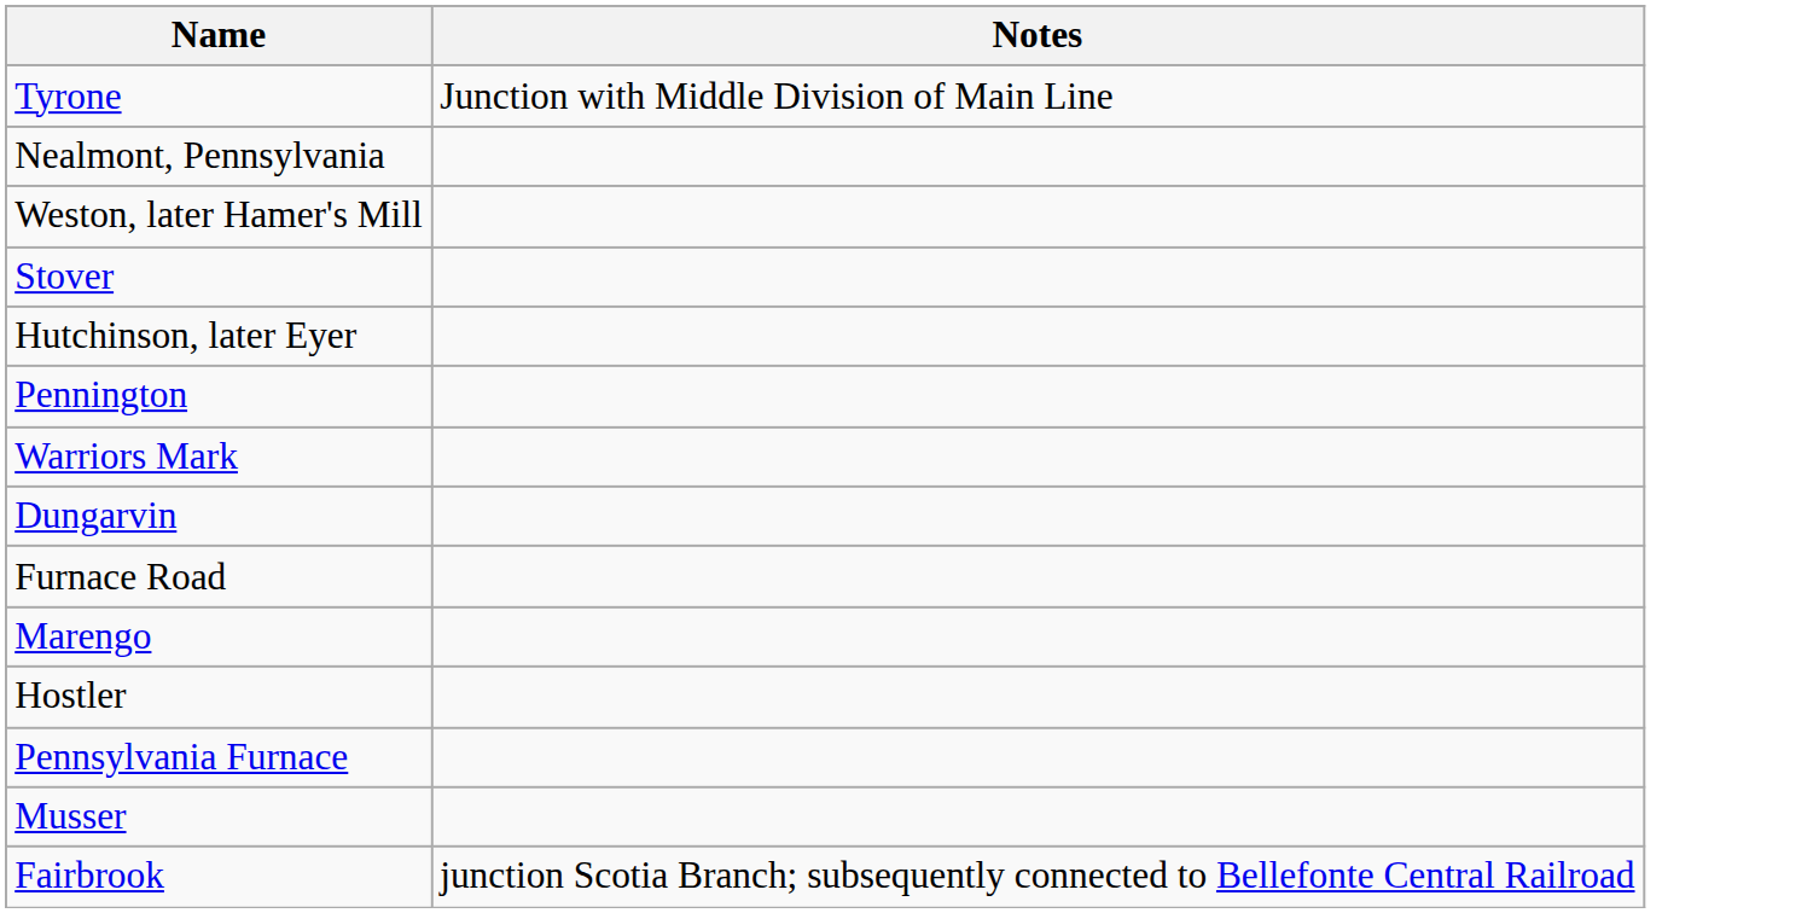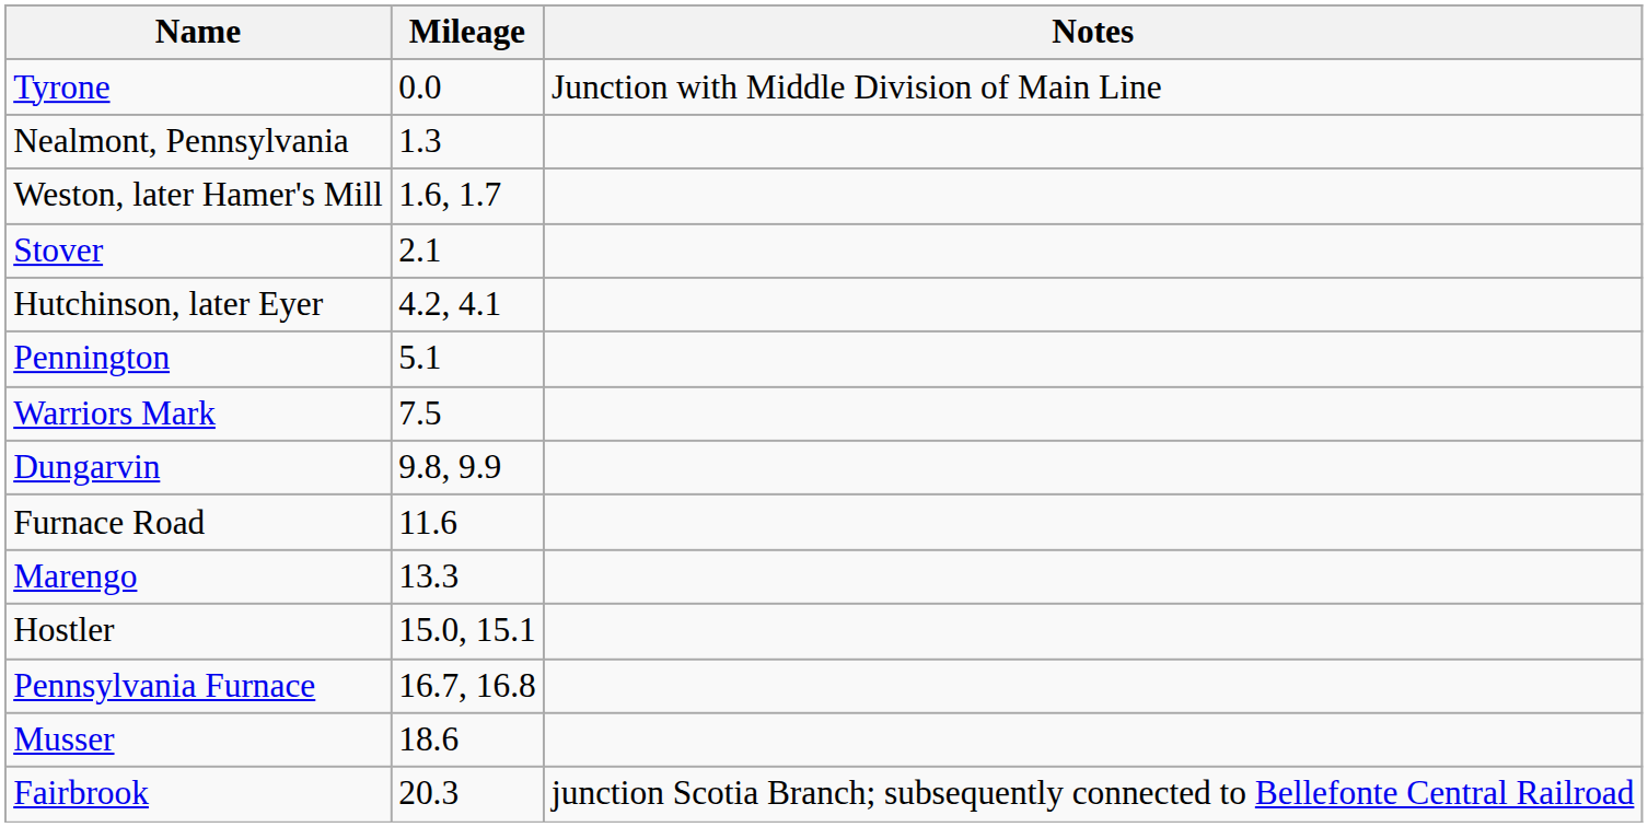 <table class="wikitable">
 <tr>
 <th>Name</th>
+<th>Mileage</th>
 <th>Notes</th>
 </tr>
 <tr>
 <td><a href='#'>Tyrone</a></td>
+<td>0.0</td>
 <td>Junction with Middle Division of Main Line</td>
 </tr>
 <tr>
 <td>Nealmont, Pennsylvania</td>
+<td>1.3</td>
 <td></td>
 </tr>
 <tr>
 <td>Weston, later Hamer's Mill</td>
+<td>1.6, 1.7</td>
 <td></td>
 </tr>
 <tr>
 <td><a href='#'>Stover</a></td>
+<td>2.1</td>
 <td></td>
 </tr>
 <tr>
 <td>Hutchinson, later Eyer</td>
+<td>4.2, 4.1</td>
 <td></td>
 </tr>
 <tr>
 <td><a href='#'>Pennington</a></td>
+<td>5.1</td>
 <td></td>
 </tr>
 <tr>
 <td><a href='#'>Warriors Mark</a></td>
+<td>7.5</td>
 <td></td>
 </tr>
 <tr>
 <td><a href='#'>Dungarvin</a></td>
+<td>9.8, 9.9</td>
 <td></td>
 </tr>
 <tr>
 <td>Furnace Road</td>
+<td>11.6</td>
 <td></td>
 </tr>
 <tr>
 <td><a href='#'>Marengo</a></td>
+<td>13.3</td>
 <td></td>
 </tr>
 <tr>
 <td>Hostler</td>
+<td>15.0, 15.1</td>
 <td></td>
 </tr>
 <tr>
 <td><a href='#'>Pennsylvania Furnace</a></td>
+<td>16.7, 16.8</td>
 <td></td>
 </tr>
 <tr>
 <td><a href='#'>Musser</a></td>
+<td>18.6</td>
 <td></td>
 </tr>
 <tr>
 <td><a href='#'>Fairbrook</a></td>
+<td>20.3</td>
 <td>junction Scotia Branch; subsequently connected to <a href='#'>Bellefonte Central Railroad</a></td>
 </tr>
 </table>
